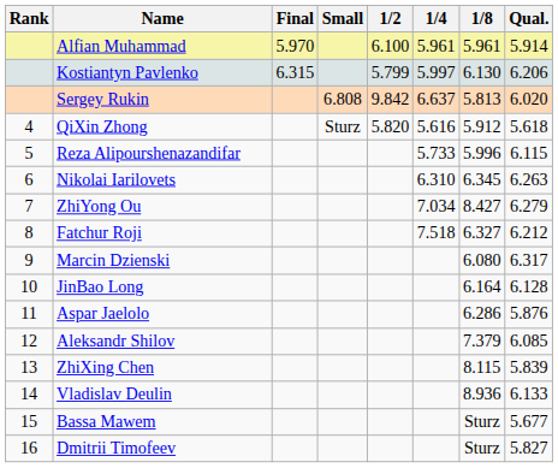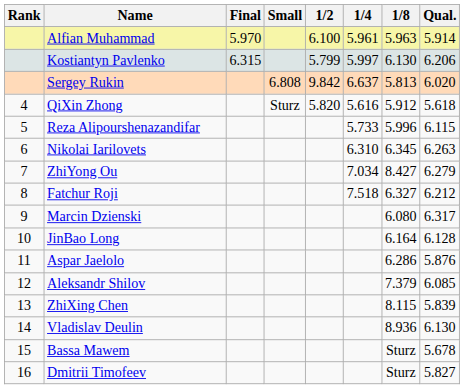 <table class="wikitable sortable" style="text-align:center">
 <tr>
 <th>Rank</th>
 <th width="200">Name</th>
 <th width="35">Final</th>
 <th width="35">Small</th>
 <th width="35">1/2</th>
 <th width="35">1/4</th>
 <th width="35">1/8</th>
 <th width="35">Qual.</th>
 </tr>
 <tr bgcolor="#F7F6A8">
 <td></td>
 <td align="left"> <a href='#'>Alfian Muhammad</a></td>
 <td>5.970</td>
 <td></td>
 <td>6.100</td>
 <td>5.961</td>
-<td>5.961</td>
+<td>5.963</td>
 <td>5.914</td>
 </tr>
 <tr bgcolor="#DCE5E5">
 <td></td>
 <td align="left"> <a href='#'>Kostiantyn Pavlenko</a></td>
 <td>6.315</td>
 <td></td>
 <td>5.799</td>
 <td>5.997</td>
 <td>6.130</td>
 <td>6.206</td>
 </tr>
 <tr bgcolor="#FFDAB9">
 <td></td>
 <td align="left"> <a href='#'>Sergey Rukin</a></td>
 <td></td>
 <td>6.808</td>
 <td>9.842</td>
 <td>6.637</td>
 <td>5.813</td>
 <td>6.020</td>
 </tr>
 <tr>
 <td align="center">4</td>
 <td align="left"> <a href='#'>QiXin Zhong</a></td>
 <td></td>
 <td>Sturz</td>
 <td>5.820</td>
 <td>5.616</td>
 <td>5.912</td>
 <td>5.618</td>
 </tr>
 <tr>
 <td align="center">5</td>
 <td align="left"> <a href='#'>Reza Alipourshenazandifar</a></td>
 <td></td>
 <td></td>
 <td></td>
 <td>5.733</td>
 <td>5.996</td>
 <td>6.115</td>
 </tr>
 <tr>
 <td align="center">6</td>
 <td align="left"> <a href='#'>Nikolai Iarilovets</a></td>
 <td></td>
 <td></td>
 <td></td>
 <td>6.310</td>
 <td>6.345</td>
 <td>6.263</td>
 </tr>
 <tr>
 <td align="center">7</td>
 <td align="left"> <a href='#'>ZhiYong Ou</a></td>
 <td></td>
 <td></td>
 <td></td>
 <td>7.034</td>
 <td>8.427</td>
 <td>6.279</td>
 </tr>
 <tr>
 <td align="center">8</td>
 <td align="left"> <a href='#'>Fatchur Roji</a></td>
 <td></td>
 <td></td>
 <td></td>
 <td>7.518</td>
 <td>6.327</td>
 <td>6.212</td>
 </tr>
 <tr>
 <td>9</td>
 <td align="left"> <a href='#'>Marcin Dzienski</a></td>
 <td></td>
 <td></td>
 <td></td>
 <td></td>
 <td>6.080</td>
 <td>6.317</td>
 </tr>
 <tr>
 <td>10</td>
 <td align="left"> <a href='#'>JinBao Long</a></td>
 <td></td>
 <td></td>
 <td></td>
 <td></td>
 <td>6.164</td>
 <td>6.128</td>
 </tr>
 <tr>
 <td>11</td>
 <td align="left"> <a href='#'>Aspar Jaelolo</a></td>
 <td></td>
 <td></td>
 <td></td>
 <td></td>
 <td>6.286</td>
 <td>5.876</td>
 </tr>
 <tr>
 <td>12</td>
 <td align="left"> <a href='#'>Aleksandr Shilov</a></td>
 <td></td>
 <td></td>
 <td></td>
 <td></td>
 <td>7.379</td>
 <td>6.085</td>
 </tr>
 <tr>
 <td>13</td>
 <td align="left"> <a href='#'>ZhiXing Chen</a></td>
 <td></td>
 <td></td>
 <td></td>
 <td></td>
 <td>8.115</td>
 <td>5.839</td>
 </tr>
 <tr>
 <td>14</td>
 <td align="left"> <a href='#'>Vladislav Deulin</a></td>
 <td></td>
 <td></td>
 <td></td>
 <td></td>
 <td>8.936</td>
-<td>6.133</td>
+<td>6.130</td>
 </tr>
 <tr>
 <td>15</td>
 <td align="left"> <a href='#'>Bassa Mawem</a></td>
 <td></td>
 <td></td>
 <td></td>
 <td></td>
 <td>Sturz</td>
-<td>5.677</td>
+<td>5.678</td>
 </tr>
 <tr>
 <td>16</td>
 <td align="left"> <a href='#'>Dmitrii Timofeev</a></td>
 <td></td>
 <td></td>
 <td></td>
 <td></td>
 <td>Sturz</td>
 <td>5.827</td>
 </tr>
 </table>
